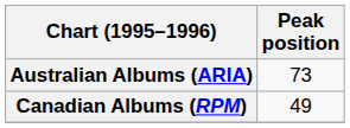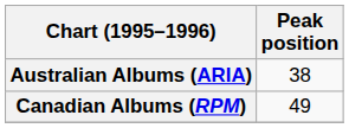 <table class="wikitable sortable plainrowheaders">
 <tr>
 <th>Chart (1995–1996)</th>
 <th>Peak<br>position</th>
 </tr>
 <tr>
 <th scope="row">Australian Albums (<a href='#'>ARIA</a>)</th>
-<td style="text-align:center;">73</td>
+<td style="text-align:center;">38</td>
 </tr>
 <tr>
 <th scope="row">Canadian Albums (<em><a href='#'>RPM</a></em>)</th>
 <td style="text-align:center;">49</td>
 </tr>
 <tr>
 </tr>
 </table>
